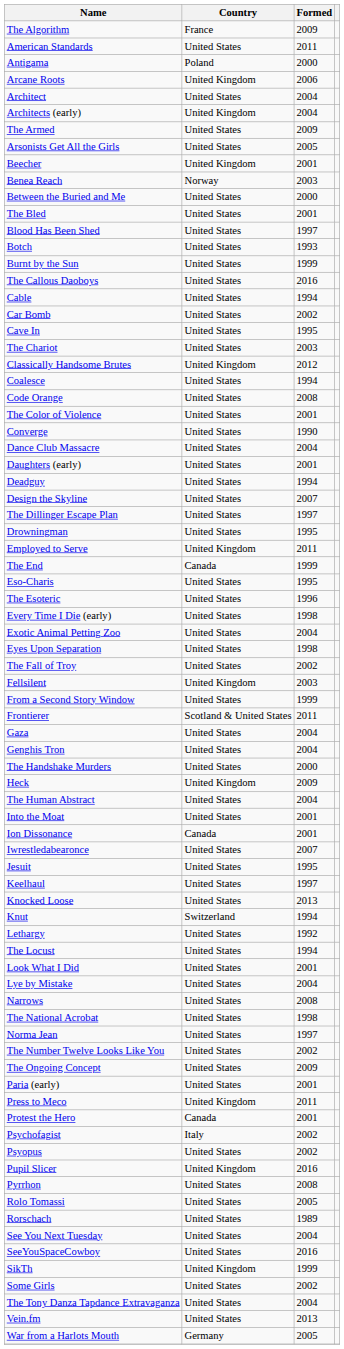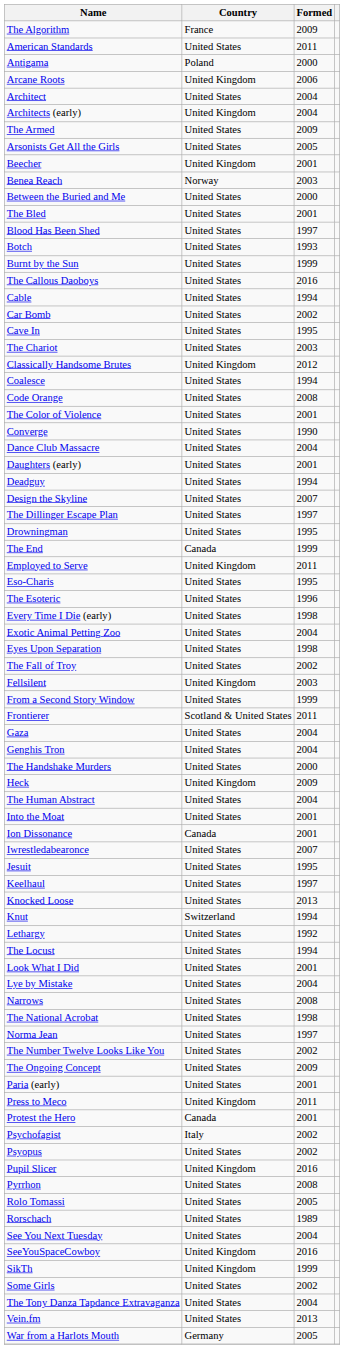 <table class="wikitable sortable">
 <tr>
 <th>Name</th>
 <th>Country</th>
 <th>Formed</th>
 <th class="unsortable"></th>
 </tr>
 <tr>
 <td><a href='#'>The Algorithm</a></td>
 <td>France</td>
 <td>2009</td>
 <td></td>
 </tr>
 <tr>
 <td><a href='#'>American Standards</a></td>
 <td>United States</td>
 <td>2011</td>
 <td></td>
 </tr>
 <tr>
 <td><a href='#'>Antigama</a></td>
 <td>Poland</td>
 <td>2000</td>
 <td></td>
 </tr>
 <tr>
 <td><a href='#'>Arcane Roots</a></td>
 <td>United Kingdom</td>
 <td>2006</td>
 <td></td>
 </tr>
 <tr>
 <td><a href='#'>Architect</a></td>
 <td>United States</td>
 <td>2004</td>
 <td></td>
 </tr>
 <tr>
 <td><a href='#'>Architects</a> (early)</td>
 <td>United Kingdom</td>
 <td>2004</td>
 <td></td>
 </tr>
 <tr>
 <td><a href='#'>The Armed</a></td>
 <td>United States</td>
 <td>2009</td>
 <td></td>
 </tr>
 <tr>
 <td><a href='#'>Arsonists Get All the Girls</a></td>
 <td>United States</td>
 <td>2005</td>
 <td></td>
 </tr>
 <tr>
 <td><a href='#'>Beecher</a></td>
 <td>United Kingdom</td>
 <td>2001</td>
 <td></td>
 </tr>
 <tr>
 <td><a href='#'>Benea Reach</a></td>
 <td>Norway</td>
 <td>2003</td>
 <td></td>
 </tr>
 <tr>
 <td><a href='#'>Between the Buried and Me</a></td>
 <td>United States</td>
 <td>2000</td>
 <td></td>
 </tr>
 <tr>
 <td><a href='#'>The Bled</a></td>
 <td>United States</td>
 <td>2001</td>
 <td></td>
 </tr>
 <tr>
 <td><a href='#'>Blood Has Been Shed</a></td>
 <td>United States</td>
 <td>1997</td>
 <td></td>
 </tr>
 <tr>
 <td><a href='#'>Botch</a></td>
 <td>United States</td>
 <td>1993</td>
 <td></td>
 </tr>
 <tr>
 <td><a href='#'>Burnt by the Sun</a></td>
 <td>United States</td>
 <td>1999</td>
 <td></td>
 </tr>
 <tr>
 <td><a href='#'>The Callous Daoboys</a></td>
 <td>United States</td>
 <td>2016</td>
 <td></td>
 </tr>
 <tr>
 <td><a href='#'>Cable</a></td>
 <td>United States</td>
 <td>1994</td>
 <td></td>
 </tr>
 <tr>
 <td><a href='#'>Car Bomb</a></td>
 <td>United States</td>
 <td>2002</td>
 <td></td>
 </tr>
 <tr>
 <td><a href='#'>Cave In</a></td>
 <td>United States</td>
 <td>1995</td>
 <td></td>
 </tr>
 <tr>
 <td><a href='#'>The Chariot</a></td>
 <td>United States</td>
 <td>2003</td>
 <td></td>
 </tr>
 <tr>
 <td><a href='#'>Classically Handsome Brutes</a></td>
 <td>United Kingdom</td>
 <td>2012</td>
 <td></td>
 </tr>
 <tr>
 <td><a href='#'>Coalesce</a></td>
 <td>United States</td>
 <td>1994</td>
 <td></td>
 </tr>
 <tr>
 <td><a href='#'>Code Orange</a></td>
 <td>United States</td>
 <td>2008</td>
 <td></td>
 </tr>
 <tr>
 <td><a href='#'>The Color of Violence</a></td>
 <td>United States</td>
 <td>2001</td>
 <td></td>
 </tr>
 <tr>
 <td><a href='#'>Converge</a></td>
 <td>United States</td>
 <td>1990</td>
 <td></td>
 </tr>
 <tr>
 <td><a href='#'>Dance Club Massacre</a></td>
 <td>United States</td>
 <td>2004</td>
 <td></td>
 </tr>
 <tr>
 <td><a href='#'>Daughters</a> (early)</td>
 <td>United States</td>
 <td>2001</td>
 <td></td>
 </tr>
 <tr>
 <td><a href='#'>Deadguy</a></td>
 <td>United States</td>
 <td>1994</td>
 <td></td>
 </tr>
 <tr>
 <td><a href='#'>Design the Skyline</a></td>
 <td>United States</td>
 <td>2007</td>
 <td></td>
 </tr>
 <tr>
 <td><a href='#'>The Dillinger Escape Plan</a></td>
 <td>United States</td>
 <td>1997</td>
 <td></td>
 </tr>
 <tr>
 <td><a href='#'>Drowningman</a></td>
 <td>United States</td>
 <td>1995</td>
 <td></td>
 </tr>
 <tr>
+<td><a href='#'>The End</a></td>
+<td>Canada</td>
+<td>1999</td>
+<td></td>
+</tr>
+<tr>
 <td><a href='#'>Employed to Serve</a></td>
 <td>United Kingdom</td>
 <td>2011</td>
-<td></td>
-</tr>
-<tr>
-<td><a href='#'>The End</a></td>
-<td>Canada</td>
-<td>1999</td>
 <td></td>
 </tr>
 <tr>
 <td><a href='#'>Eso-Charis</a></td>
 <td>United States</td>
 <td>1995</td>
 <td></td>
 </tr>
 <tr>
 <td><a href='#'>The Esoteric</a></td>
 <td>United States</td>
 <td>1996</td>
 <td></td>
 </tr>
 <tr>
 <td><a href='#'>Every Time I Die</a> (early)</td>
 <td>United States</td>
 <td>1998</td>
 <td></td>
 </tr>
 <tr>
 <td><a href='#'>Exotic Animal Petting Zoo</a></td>
 <td>United States</td>
 <td>2004</td>
 <td></td>
 </tr>
 <tr>
 <td><a href='#'>Eyes Upon Separation</a></td>
 <td>United States</td>
 <td>1998</td>
 <td></td>
 </tr>
 <tr>
 <td><a href='#'>The Fall of Troy</a></td>
 <td>United States</td>
 <td>2002</td>
 <td></td>
 </tr>
 <tr>
 <td><a href='#'>Fellsilent</a></td>
 <td>United Kingdom</td>
 <td>2003</td>
 <td></td>
 </tr>
 <tr>
 <td><a href='#'>From a Second Story Window</a></td>
 <td>United States</td>
 <td>1999</td>
 <td></td>
 </tr>
 <tr>
 <td><a href='#'>Frontierer</a></td>
 <td>Scotland & United States</td>
 <td>2011</td>
 <td></td>
 </tr>
 <tr>
 <td><a href='#'>Gaza</a></td>
 <td>United States</td>
 <td>2004</td>
 <td></td>
 </tr>
 <tr>
 <td><a href='#'>Genghis Tron</a></td>
 <td>United States</td>
 <td>2004</td>
 <td></td>
 </tr>
 <tr>
 <td><a href='#'>The Handshake Murders</a></td>
 <td>United States</td>
 <td>2000</td>
 <td></td>
 </tr>
 <tr>
 <td><a href='#'>Heck</a></td>
 <td>United Kingdom</td>
 <td>2009</td>
 <td></td>
 </tr>
 <tr>
 <td><a href='#'>The Human Abstract</a></td>
 <td>United States</td>
 <td>2004</td>
 <td></td>
 </tr>
 <tr>
 <td><a href='#'>Into the Moat</a></td>
 <td>United States</td>
 <td>2001</td>
 <td></td>
 </tr>
 <tr>
 <td><a href='#'>Ion Dissonance</a></td>
 <td>Canada</td>
 <td>2001</td>
 <td></td>
 </tr>
 <tr>
 <td><a href='#'>Iwrestledabearonce</a></td>
 <td>United States</td>
 <td>2007</td>
 <td></td>
 </tr>
 <tr>
 <td><a href='#'>Jesuit</a></td>
 <td>United States</td>
 <td>1995</td>
 <td></td>
 </tr>
 <tr>
 <td><a href='#'>Keelhaul</a></td>
 <td>United States</td>
 <td>1997</td>
 <td></td>
 </tr>
 <tr>
 <td><a href='#'>Knocked Loose</a></td>
 <td>United States</td>
 <td>2013</td>
 <td></td>
 </tr>
 <tr>
 <td><a href='#'>Knut</a></td>
 <td>Switzerland</td>
 <td>1994</td>
 <td></td>
 </tr>
 <tr>
 <td><a href='#'>Lethargy</a></td>
 <td>United States</td>
 <td>1992</td>
 <td></td>
 </tr>
 <tr>
 <td><a href='#'>The Locust</a></td>
 <td>United States</td>
 <td>1994</td>
 <td></td>
 </tr>
 <tr>
 <td><a href='#'>Look What I Did</a></td>
 <td>United States</td>
 <td>2001</td>
 <td></td>
 </tr>
 <tr>
 <td><a href='#'>Lye by Mistake</a></td>
 <td>United States</td>
 <td>2004</td>
 <td></td>
 </tr>
 <tr>
 <td><a href='#'>Narrows</a></td>
 <td>United States</td>
 <td>2008</td>
 <td></td>
 </tr>
 <tr>
 <td><a href='#'>The National Acrobat</a></td>
 <td>United States</td>
 <td>1998</td>
 <td></td>
 </tr>
 <tr>
 <td><a href='#'>Norma Jean</a></td>
 <td>United States</td>
 <td>1997</td>
 <td></td>
 </tr>
 <tr>
 <td><a href='#'>The Number Twelve Looks Like You</a></td>
 <td>United States</td>
 <td>2002</td>
 <td></td>
 </tr>
 <tr>
 <td><a href='#'>The Ongoing Concept</a></td>
 <td>United States</td>
 <td>2009</td>
 <td></td>
 </tr>
 <tr>
 <td><a href='#'>Paria</a> (early)</td>
 <td>United States</td>
 <td>2001</td>
 <td></td>
 </tr>
 <tr>
 <td><a href='#'>Press to Meco</a></td>
 <td>United Kingdom</td>
 <td>2011</td>
 <td></td>
 </tr>
 <tr>
 <td><a href='#'>Protest the Hero</a></td>
 <td>Canada</td>
 <td>2001</td>
 <td></td>
 </tr>
 <tr>
 <td><a href='#'>Psychofagist</a></td>
 <td>Italy</td>
 <td>2002</td>
 <td></td>
 </tr>
 <tr>
 <td><a href='#'>Psyopus</a></td>
 <td>United States</td>
 <td>2002</td>
 <td></td>
 </tr>
 <tr>
 <td><a href='#'>Pupil Slicer</a></td>
 <td>United Kingdom</td>
 <td>2016</td>
 <td></td>
 </tr>
 <tr>
 <td><a href='#'>Pyrrhon</a></td>
 <td>United States</td>
 <td>2008</td>
 <td></td>
 </tr>
 <tr>
 <td><a href='#'>Rolo Tomassi</a></td>
 <td>United States</td>
 <td>2005</td>
 <td></td>
 </tr>
 <tr>
 <td><a href='#'>Rorschach</a></td>
 <td>United States</td>
 <td>1989</td>
 <td></td>
 </tr>
 <tr>
 <td><a href='#'>See You Next Tuesday</a></td>
 <td>United States</td>
 <td>2004</td>
 <td></td>
 </tr>
 <tr>
 <td><a href='#'>SeeYouSpaceCowboy</a></td>
-<td>United States</td>
+<td>United Kingdom</td>
 <td>2016</td>
 <td></td>
 </tr>
 <tr>
 <td><a href='#'>SikTh</a></td>
 <td>United Kingdom</td>
 <td>1999</td>
 <td></td>
 </tr>
 <tr>
 <td><a href='#'>Some Girls</a></td>
 <td>United States</td>
 <td>2002</td>
 <td></td>
 </tr>
 <tr>
 <td><a href='#'>The Tony Danza Tapdance Extravaganza</a></td>
 <td>United States</td>
 <td>2004</td>
 <td></td>
 </tr>
 <tr>
 <td><a href='#'>Vein.fm</a></td>
 <td>United States</td>
 <td>2013</td>
 <td></td>
 </tr>
 <tr>
 <td><a href='#'>War from a Harlots Mouth</a></td>
 <td>Germany</td>
 <td>2005</td>
 <td></td>
 </tr>
 <tr>
 </tr>
 </table>
